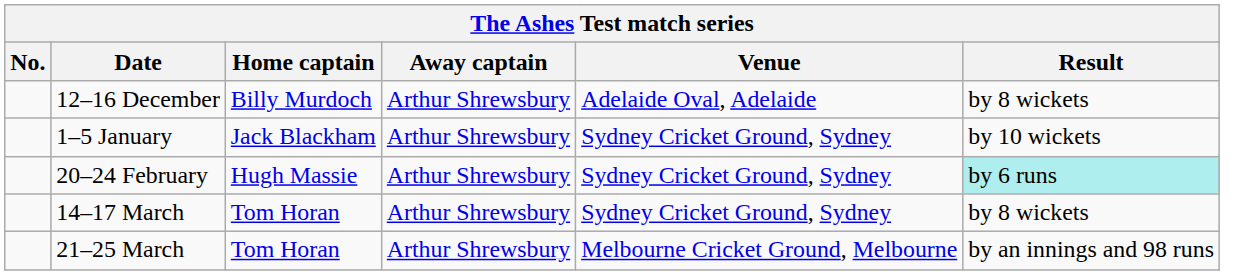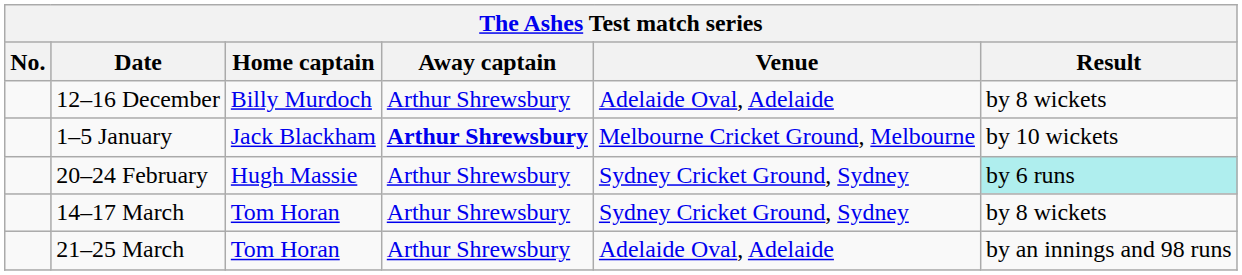 <table class="wikitable">
 <tr>
 <th colspan="9"><a href='#'>The Ashes</a> Test match series</th>
 </tr>
 <tr>
 <th>No.</th>
 <th>Date</th>
 <th>Home captain</th>
 <th>Away captain</th>
 <th>Venue</th>
 <th>Result</th>
 </tr>
 <tr>
 <td></td>
 <td>12–16 December</td>
 <td><a href='#'>Billy Murdoch</a></td>
 <td><a href='#'>Arthur Shrewsbury</a></td>
 <td><a href='#'>Adelaide Oval</a>, <a href='#'>Adelaide</a></td>
 <td> by 8 wickets</td>
 </tr>
 <tr>
 <td></td>
 <td>1–5 January</td>
 <td><a href='#'>Jack Blackham</a></td>
-<td><a href='#'>Arthur Shrewsbury</a></td>
-<td><a href='#'>Sydney Cricket Ground</a>, <a href='#'>Sydney</a></td>
+<td><strong><a href='#'>Arthur Shrewsbury</a></strong></td>
+<td><a href='#'>Melbourne Cricket Ground</a>, <a href='#'>Melbourne</a></td>
 <td> by 10 wickets</td>
 </tr>
 <tr>
 <td></td>
 <td>20–24 February</td>
 <td><a href='#'>Hugh Massie</a></td>
 <td><a href='#'>Arthur Shrewsbury</a></td>
 <td><a href='#'>Sydney Cricket Ground</a>, <a href='#'>Sydney</a></td>
 <td style="background: paleturquoise;"> by 6 runs</td>
 </tr>
 <tr>
 <td></td>
 <td>14–17 March</td>
 <td><a href='#'>Tom Horan</a></td>
 <td><a href='#'>Arthur Shrewsbury</a></td>
 <td><a href='#'>Sydney Cricket Ground</a>, <a href='#'>Sydney</a></td>
 <td> by 8 wickets</td>
 </tr>
 <tr>
 <td></td>
 <td>21–25 March</td>
 <td><a href='#'>Tom Horan</a></td>
 <td><a href='#'>Arthur Shrewsbury</a></td>
-<td><a href='#'>Melbourne Cricket Ground</a>, <a href='#'>Melbourne</a></td>
+<td><a href='#'>Adelaide Oval</a>, <a href='#'>Adelaide</a></td>
 <td> by an innings and 98 runs</td>
 </tr>
 </table>
